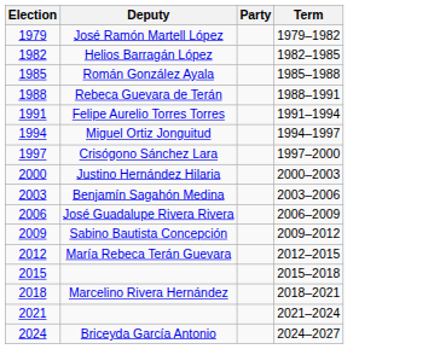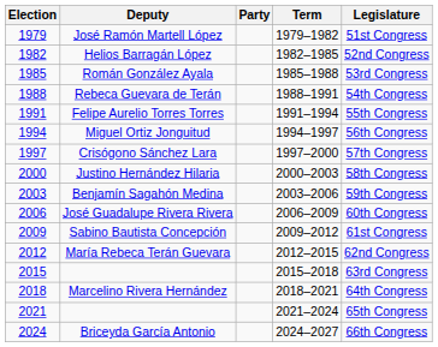 <table class="wikitable sortable" style="text-align: center">
 <tr>
 <th>Election</th>
 <th class="unsortable">Deputy</th>
 <th class="unsortable">Party</th>
 <th class="unsortable">Term</th>
+<th class="unsortable">Legislature</th>
 </tr>
 <tr>
 <td><a href='#'>1979</a></td>
 <td><a href='#'>José Ramón Martell López</a></td>
 <td></td>
 <td>1979–1982</td>
+<td><a href='#'>51st Congress</a></td>
 </tr>
 <tr>
 <td><a href='#'>1982</a></td>
 <td><a href='#'>Helios Barragán López</a></td>
 <td></td>
 <td>1982–1985</td>
+<td><a href='#'>52nd Congress</a></td>
 </tr>
 <tr>
 <td><a href='#'>1985</a></td>
 <td><a href='#'>Román González Ayala</a></td>
 <td></td>
 <td>1985–1988</td>
+<td><a href='#'>53rd Congress</a></td>
 </tr>
 <tr>
 <td><a href='#'>1988</a></td>
 <td><a href='#'>Rebeca Guevara de Terán</a></td>
 <td></td>
 <td>1988–1991</td>
+<td><a href='#'>54th Congress</a></td>
 </tr>
 <tr>
 <td><a href='#'>1991</a></td>
 <td><a href='#'>Felipe Aurelio Torres Torres</a></td>
 <td></td>
 <td>1991–1994</td>
+<td><a href='#'>55th Congress</a></td>
 </tr>
 <tr>
 <td><a href='#'>1994</a></td>
 <td><a href='#'>Miguel Ortiz Jonguitud</a></td>
 <td></td>
 <td>1994–1997</td>
+<td><a href='#'>56th Congress</a></td>
 </tr>
 <tr>
 <td><a href='#'>1997</a></td>
 <td><a href='#'>Crisógono Sánchez Lara</a></td>
 <td></td>
 <td>1997–2000</td>
+<td><a href='#'>57th Congress</a></td>
 </tr>
 <tr>
 <td><a href='#'>2000</a></td>
 <td><a href='#'>Justino Hernández Hilaria</a></td>
 <td></td>
 <td>2000–2003</td>
+<td><a href='#'>58th Congress</a></td>
 </tr>
 <tr>
 <td><a href='#'>2003</a></td>
 <td><a href='#'>Benjamín Sagahón Medina</a></td>
 <td> </td>
 <td>2003–2006</td>
+<td><a href='#'>59th Congress</a></td>
 </tr>
 <tr>
 <td><a href='#'>2006</a></td>
 <td><a href='#'>José Guadalupe Rivera Rivera</a></td>
 <td></td>
 <td>2006–2009</td>
+<td><a href='#'>60th Congress</a></td>
 </tr>
 <tr>
 <td><a href='#'>2009</a></td>
 <td><a href='#'>Sabino Bautista Concepción</a></td>
 <td></td>
 <td>2009–2012</td>
+<td><a href='#'>61st Congress</a></td>
 </tr>
 <tr>
 <td><a href='#'>2012</a></td>
 <td><a href='#'>María Rebeca Terán Guevara</a></td>
 <td></td>
 <td>2012–2015</td>
+<td><a href='#'>62nd Congress</a></td>
 </tr>
 <tr>
 <td><a href='#'>2015</a></td>
 <td></td>
 <td></td>
 <td>2015–2018</td>
+<td><a href='#'>63rd Congress</a></td>
 </tr>
 <tr>
 <td><a href='#'>2018</a></td>
 <td><a href='#'>Marcelino Rivera Hernández</a></td>
 <td></td>
 <td>2018–2021</td>
+<td><a href='#'>64th Congress</a></td>
 </tr>
 <tr>
 <td><a href='#'>2021</a></td>
 <td></td>
 <td></td>
 <td>2021–2024</td>
+<td><a href='#'>65th Congress</a></td>
 </tr>
 <tr>
 <td><a href='#'>2024</a></td>
 <td><a href='#'>Briceyda García Antonio</a></td>
 <td></td>
 <td>2024–2027</td>
+<td><a href='#'>66th Congress</a></td>
 </tr>
 </table>
